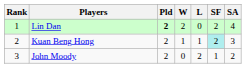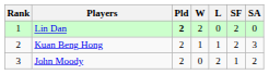 <table class="wikitable" style="font-size:90%; text-align:center">
 <tr>
 <th width="20">Rank</th>
 <th width="200">Players</th>
 <th width="20">Pld</th>
 <th width="20">W</th>
 <th width="20">L</th>
 <th width="20">SF</th>
 <th width="20">SA</th>
 </tr>
 <tr bgcolor="#ccffcc">
 <td>1</td>
 <td align="left"> <a href='#'>Lin Dan</a></td>
 <td><strong>2</strong></td>
 <td>2</td>
 <td>0</td>
 <td>2</td>
-<td>4</td>
+<td>0</td>
 </tr>
 <tr>
 <td>2</td>
 <td align="left"> <a href='#'>Kuan Beng Hong</a></td>
 <td>2</td>
 <td>1</td>
 <td>1</td>
-<td style="background: paleturquoise;">2</td>
+<td>2</td>
 <td>3</td>
 </tr>
 <tr>
 <td>3</td>
 <td align="left"> <a href='#'>John Moody</a></td>
 <td>2</td>
 <td>0</td>
 <td>2</td>
 <td>1</td>
 <td>2</td>
 </tr>
 </table>
